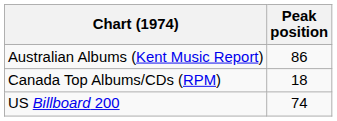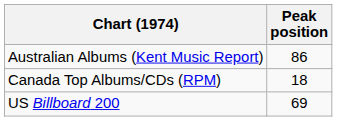 <table class="wikitable sortable">
 <tr>
 <th align="center">Chart (1974)</th>
 <th scope="col">Peak<br>position</th>
 </tr>
 <tr>
 <td align="left">Australian Albums (<a href='#'>Kent Music Report</a>)</td>
 <td align="center">86</td>
 </tr>
 <tr>
 <td align="left">Canada Top Albums/CDs (<a href='#'>RPM</a>)</td>
 <td align="center">18</td>
 </tr>
 <tr>
 <td align="left">US <a href='#'><em>Billboard</em> 200</a></td>
-<td align="center">74</td>
+<td align="center">69</td>
 </tr>
 </table>
